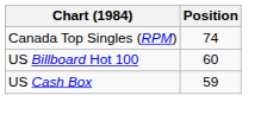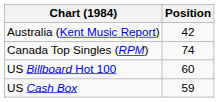 <table class="wikitable sortable">
 <tr>
 <th>Chart (1984)</th>
 <th>Position</th>
+</tr>
+<tr>
+<td>Australia (<a href='#'>Kent Music Report</a>)</td>
+<td align="center">42</td>
 </tr>
 <tr>
 <td>Canada Top Singles (<em><a href='#'>RPM</a></em>)</td>
 <td align="center">74</td>
 </tr>
 <tr>
 <td>US <a href='#'><em>Billboard</em> Hot 100</a></td>
 <td align="center">60</td>
 </tr>
 <tr>
 <td>US <em><a href='#'>Cash Box</a></em></td>
 <td align="center">59</td>
 </tr>
 </table>
